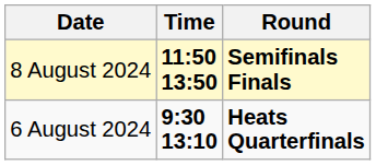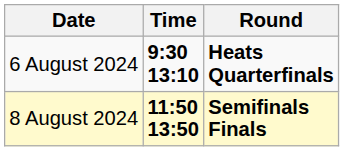 <table class="wikitable">
 <tr>
 <th>Date</th>
 <th>Time</th>
 <th>Round</th>
 </tr>
+<tr>
+<td>6 August 2024</td>
+<td><strong>9:30</strong><br><strong>13:10</strong></td>
+<td><strong>Heats</strong><br><strong>Quarterfinals</strong></td>
+</tr>
 <tr style=background:lemonchiffon>
 <td>8 August 2024</td>
 <td><strong>11:50</strong><br><strong>13:50</strong></td>
 <td><strong>Semifinals</strong><br><strong>Finals</strong></td>
 </tr>
-<tr>
-<td>6 August 2024</td>
-<td><strong>9:30</strong><br><strong>13:10</strong></td>
-<td><strong>Heats</strong><br><strong>Quarterfinals</strong></td>
-</tr>
 </table>
